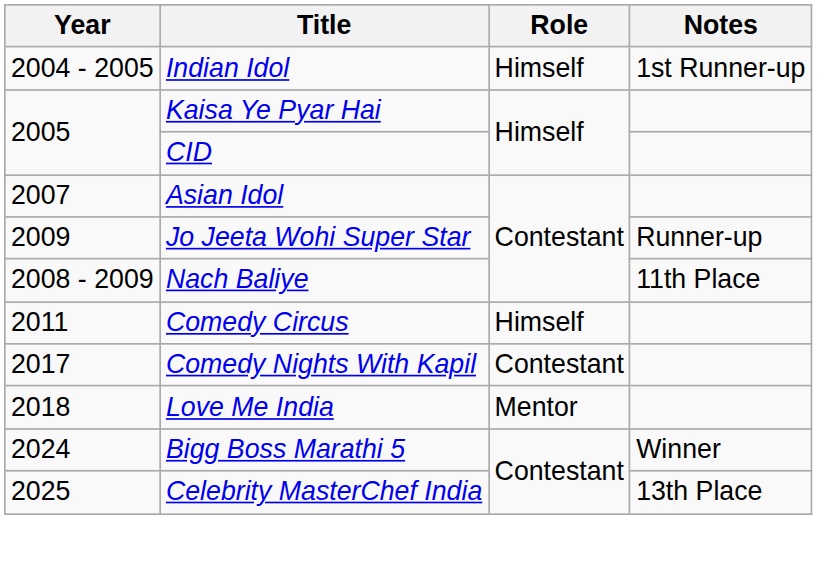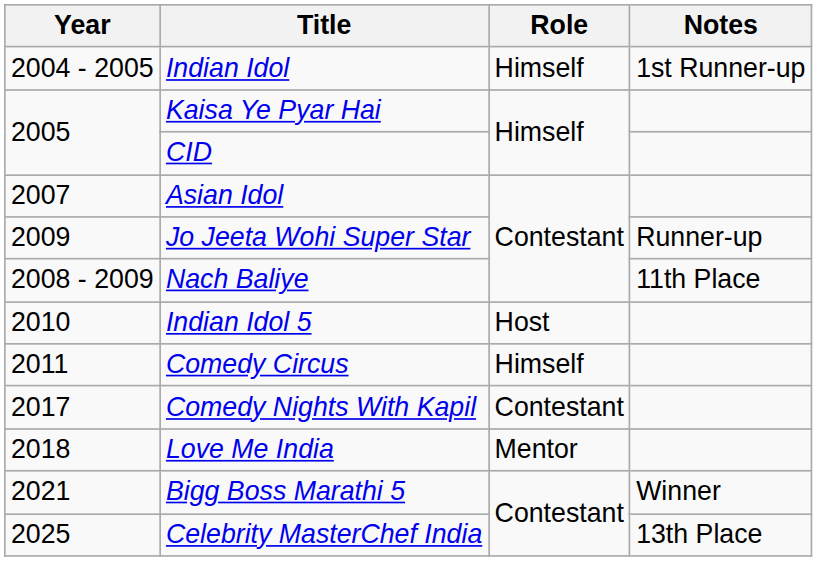 <table class="wikitable">
 <tr>
 <th>Year</th>
 <th>Title</th>
 <th>Role</th>
 <th>Notes</th>
 </tr>
 <tr>
 <td>2004 - 2005</td>
 <td><em><a href='#'>Indian Idol</a></em></td>
 <td>Himself</td>
 <td>1st Runner-up</td>
 </tr>
 <tr>
 <td rowspan="2">2005</td>
 <td><em><a href='#'>Kaisa Ye Pyar Hai</a></em></td>
 <td rowspan="2">Himself</td>
 <td></td>
 </tr>
 <tr>
 <td><em><a href='#'>CID</a></em></td>
 <td></td>
 </tr>
 <tr>
 <td>2007</td>
 <td><em><a href='#'>Asian Idol</a></em></td>
 <td rowspan="3">Contestant</td>
 <td></td>
 </tr>
 <tr>
 <td>2009</td>
 <td><em><a href='#'>Jo Jeeta Wohi Super Star</a></em></td>
 <td>Runner-up</td>
 </tr>
 <tr>
 <td>2008 - 2009</td>
 <td><em><a href='#'>Nach Baliye</a></em></td>
 <td>11th Place</td>
 </tr>
 <tr>
+<td>2010</td>
+<td><em><a href='#'>Indian Idol 5</a></em></td>
+<td>Host</td>
+<td></td>
+</tr>
+<tr>
 <td>2011</td>
 <td><em><a href='#'>Comedy Circus</a></em></td>
 <td>Himself</td>
 <td></td>
 </tr>
 <tr>
 <td>2017</td>
 <td><em><a href='#'>Comedy Nights With Kapil</a></em></td>
 <td>Contestant</td>
 <td></td>
 </tr>
 <tr>
 <td>2018</td>
 <td><em><a href='#'>Love Me India</a></em></td>
 <td>Mentor</td>
 <td></td>
 </tr>
 <tr>
-<td>2024</td>
+<td>2021</td>
 <td><em><a href='#'>Bigg Boss Marathi 5</a></em></td>
 <td rowspan="2">Contestant</td>
 <td>Winner</td>
 </tr>
 <tr>
 <td>2025</td>
 <td><em><a href='#'>Celebrity MasterChef India</a></em></td>
 <td>13th Place</td>
 </tr>
 </table>
